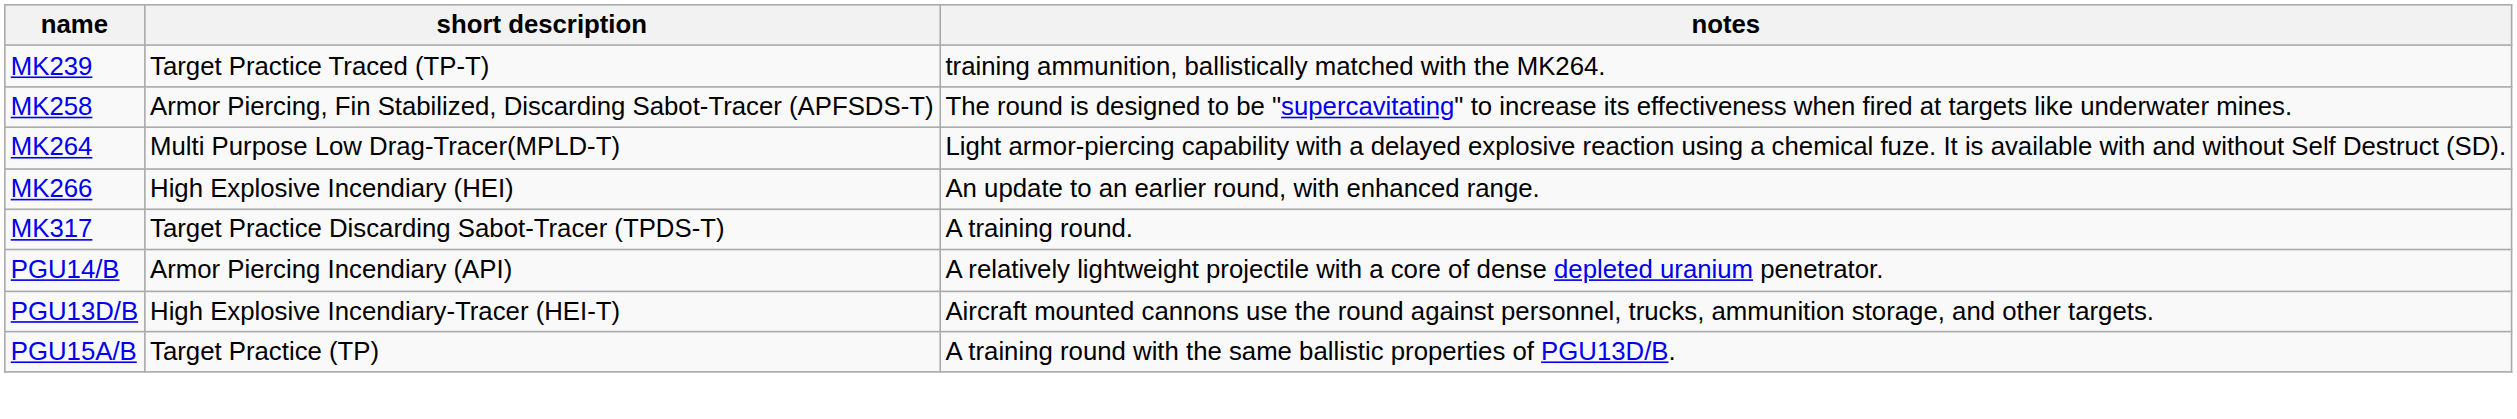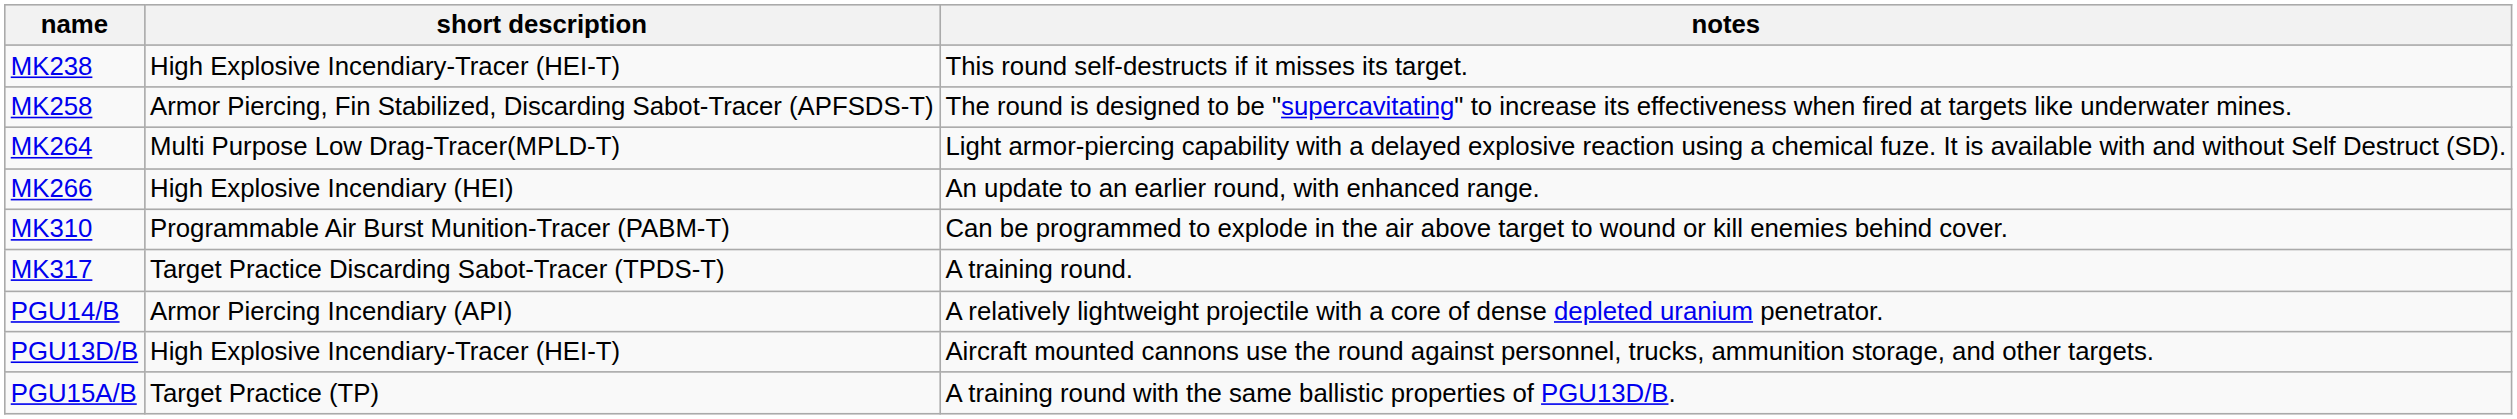 <table class="wikitable sortable">
 <tr>
 <th>name</th>
 <th>short description</th>
 <th>notes</th>
 </tr>
 <tr>
-<td><a href='#'>MK239</a></td>
-<td>Target Practice Traced (TP-T)</td>
-<td>training ammunition, ballistically matched with the MK264.</td>
+<td><a href='#'>MK238</a></td>
+<td>High Explosive Incendiary-Tracer (HEI-T)</td>
+<td>This round self-destructs if it misses its target.</td>
 </tr>
 <tr>
 <td><a href='#'>MK258</a></td>
 <td>Armor Piercing, Fin Stabilized, Discarding Sabot-Tracer (APFSDS-T)</td>
 <td>The round is designed to be "<a href='#'>supercavitating</a>" to increase its effectiveness when fired at targets like underwater mines.</td>
 </tr>
 <tr>
 <td><a href='#'>MK264</a></td>
 <td>Multi Purpose Low Drag-Tracer(MPLD-T)</td>
 <td>Light armor-piercing capability with a delayed explosive reaction using a chemical fuze. It is available with and without Self Destruct (SD).</td>
 </tr>
 <tr>
 <td><a href='#'>MK266</a></td>
 <td>High Explosive Incendiary (HEI)</td>
 <td>An update to an earlier round, with enhanced range.</td>
+</tr>
+<tr>
+<td><a href='#'>MK310</a></td>
+<td>Programmable Air Burst Munition-Tracer (PABM-T)</td>
+<td>Can be programmed to explode in the air above target to wound or kill enemies behind cover.</td>
 </tr>
 <tr>
 <td><a href='#'>MK317</a></td>
 <td>Target Practice Discarding Sabot-Tracer (TPDS-T)</td>
 <td>A training round.</td>
 </tr>
 <tr>
 <td><a href='#'>PGU14/B</a></td>
 <td>Armor Piercing Incendiary (API)</td>
 <td>A relatively lightweight projectile with a core of dense <a href='#'>depleted uranium</a> penetrator.</td>
 </tr>
 <tr>
 <td><a href='#'>PGU13D/B</a></td>
 <td>High Explosive Incendiary-Tracer (HEI-T)</td>
 <td>Aircraft mounted cannons use the round against personnel, trucks, ammunition storage, and other targets.</td>
 </tr>
 <tr>
 <td><a href='#'>PGU15A/B</a></td>
 <td>Target Practice (TP)</td>
 <td>A training round with the same ballistic properties of <a href='#'>PGU13D/B</a>.</td>
 </tr>
 </table>
